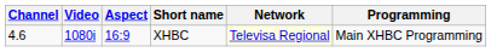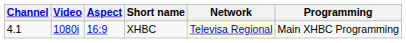 <table class="wikitable">
 <tr>
 <th><a href='#'>Channel</a></th>
 <th><a href='#'>Video</a></th>
 <th><a href='#'>Aspect</a></th>
 <th>Short name</th>
 <th>Network</th>
 <th>Programming</th>
 </tr>
 <tr>
-<td>4.6</td>
+<td>4.1</td>
 <td><a href='#'>1080i</a></td>
 <td rowspan=1><a href='#'>16:9</a></td>
 <td>XHBC</td>
 <td style="background: lightyellow;"><a href='#'>Televisa Regional</a></td>
 <td>Main XHBC Programming</td>
 </tr>
 </table>
